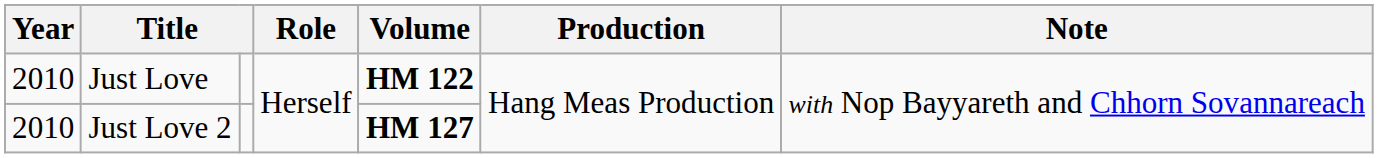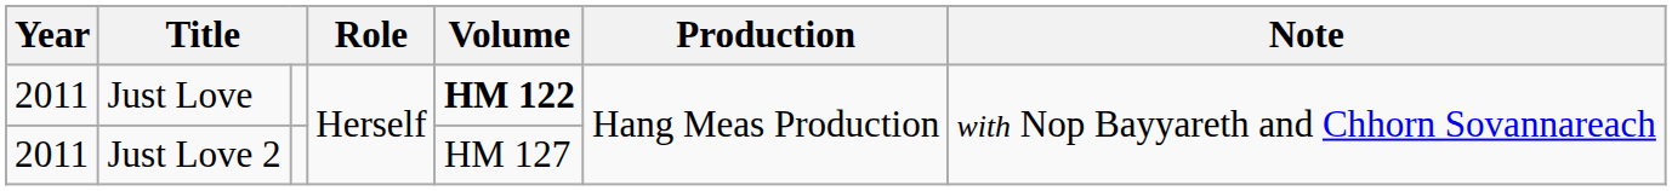 <table class="wikitable">
 <tr>
 <th>Year</th>
 <th colspan="2">Title</th>
 <th>Role</th>
 <th>Volume</th>
 <th>Production</th>
 <th>Note</th>
 </tr>
 <tr>
-<td>2010</td>
+<td>2011</td>
 <td>Just Love</td>
 <td></td>
 <td rowspan="2">Herself</td>
 <td><strong>HM 122</strong></td>
 <td rowspan="2">Hang Meas Production</td>
 <td rowspan="2"><em><small>with</small></em> Nop Bayyareth and <a href='#'>Chhorn Sovannareach</a></td>
 </tr>
 <tr>
-<td>2010</td>
+<td>2011</td>
 <td>Just Love 2</td>
 <td></td>
-<td><strong>HM 127</strong></td>
+<td>HM 127</td>
 </tr>
 </table>
